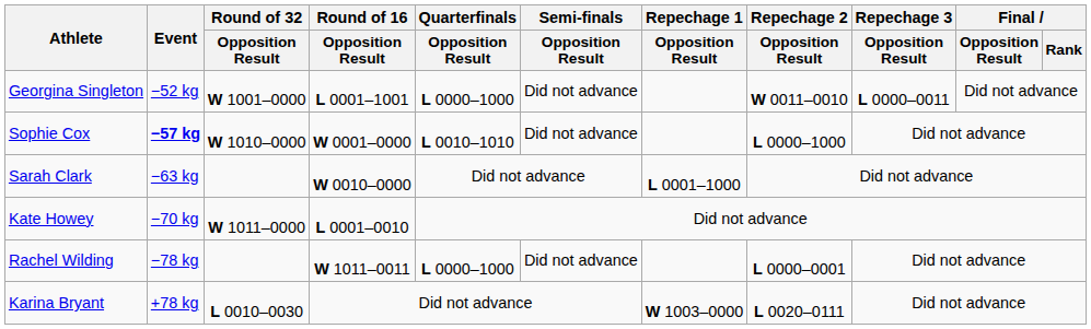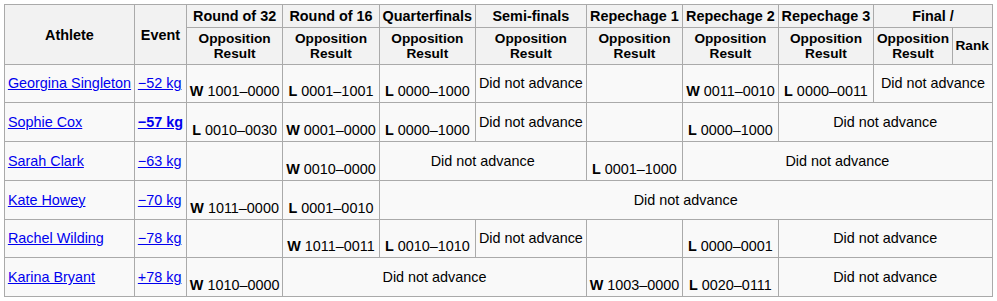 <table class="wikitable" style="font-size:90%">
 <tr>
 <th rowspan="2">Athlete</th>
 <th rowspan="2">Event</th>
 <th>Round of 32</th>
 <th>Round of 16</th>
 <th>Quarterfinals</th>
 <th>Semi-finals</th>
 <th>Repechage 1</th>
 <th>Repechage 2</th>
 <th>Repechage 3</th>
 <th colspan=2>Final / </th>
 </tr>
 <tr style="font-size:95%">
 <th>Opposition<br>Result</th>
 <th>Opposition<br>Result</th>
 <th>Opposition<br>Result</th>
 <th>Opposition<br>Result</th>
 <th>Opposition<br>Result</th>
 <th>Opposition<br>Result</th>
 <th>Opposition<br>Result</th>
 <th>Opposition<br>Result</th>
 <th>Rank</th>
 </tr>
 <tr align=center>
 <td align=left><a href='#'>Georgina Singleton</a></td>
 <td align=left><a href='#'>−52 kg</a></td>
 <td><br><strong>W</strong> 1001–0000</td>
 <td><br><strong>L</strong> 0001–1001</td>
 <td><br><strong>L</strong> 0000–1000</td>
 <td>Did not advance</td>
 <td></td>
 <td><br><strong>W</strong> 0011–0010</td>
 <td><br><strong>L</strong> 0000–0011</td>
 <td colspan=2>Did not advance</td>
 </tr>
 <tr align=center>
 <td align=left><a href='#'>Sophie Cox</a></td>
 <td align=left><strong><a href='#'>−57 kg</a></strong></td>
-<td><br><strong>W</strong> 1010–0000</td>
+<td><br><strong>L</strong> 0010–0030</td>
 <td><br><strong>W</strong> 0001–0000</td>
-<td><br><strong>L</strong> 0010–1010</td>
+<td><br><strong>L</strong> 0000–1000</td>
 <td>Did not advance</td>
 <td></td>
 <td><br><strong>L</strong> 0000–1000</td>
 <td colspan=3>Did not advance</td>
 </tr>
 <tr align=center>
 <td align=left><a href='#'>Sarah Clark</a></td>
 <td align=left><a href='#'>−63 kg</a></td>
 <td></td>
 <td><br><strong>W</strong> 0010–0000</td>
 <td colspan=2>Did not advance</td>
 <td><br><strong>L</strong> 0001–1000</td>
 <td colspan=4>Did not advance</td>
 </tr>
 <tr align=center>
 <td align=left><a href='#'>Kate Howey</a></td>
 <td align=left><a href='#'>−70 kg</a></td>
 <td><br><strong>W</strong> 1011–0000</td>
 <td><br><strong>L</strong> 0001–0010</td>
 <td colspan=7>Did not advance</td>
 </tr>
 <tr align=center>
 <td align=left><a href='#'>Rachel Wilding</a></td>
 <td align=left><a href='#'>−78 kg</a></td>
 <td></td>
 <td><br><strong>W</strong> 1011–0011</td>
-<td><br><strong>L</strong> 0000–1000</td>
+<td><br><strong>L</strong> 0010–1010</td>
 <td>Did not advance</td>
 <td></td>
 <td><br><strong>L</strong> 0000–0001</td>
 <td colspan=3>Did not advance</td>
 </tr>
 <tr align=center>
 <td align=left><a href='#'>Karina Bryant</a></td>
 <td align=left><a href='#'>+78 kg</a></td>
-<td><br><strong>L</strong> 0010–0030</td>
+<td><br><strong>W</strong> 1010–0000</td>
 <td colspan=3>Did not advance</td>
 <td><br><strong>W</strong> 1003–0000</td>
 <td><br><strong>L</strong> 0020–0111</td>
 <td colspan=3>Did not advance</td>
 </tr>
 </table>
